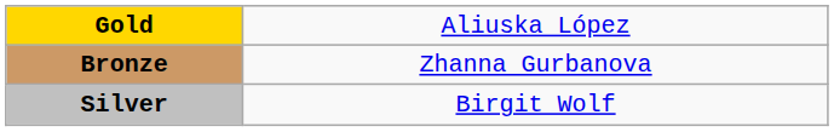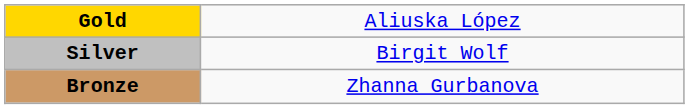 <table class="wikitable" style="text-align:center; " width="35%">
 <tr>
 <td bgcolor="gold"><strong>Gold</strong></td>
 <td><a href='#'>Aliuska López</a><br>  <small><em></em></small></td>
 </tr>
 <tr>
+<td bgcolor="silver"><strong>Silver</strong></td>
+<td><a href='#'>Birgit Wolf</a><br>  <small><em></em></small></td>
+</tr>
+<tr>
 <td bgcolor="CC9966"><strong>Bronze</strong></td>
 <td><a href='#'>Zhanna Gurbanova</a><br>  <small><em></em></small></td>
 </tr>
-<tr>
-<td bgcolor="silver"><strong>Silver</strong></td>
-<td><a href='#'>Birgit Wolf</a><br>  <small><em></em></small></td>
-</tr>
 </table>
